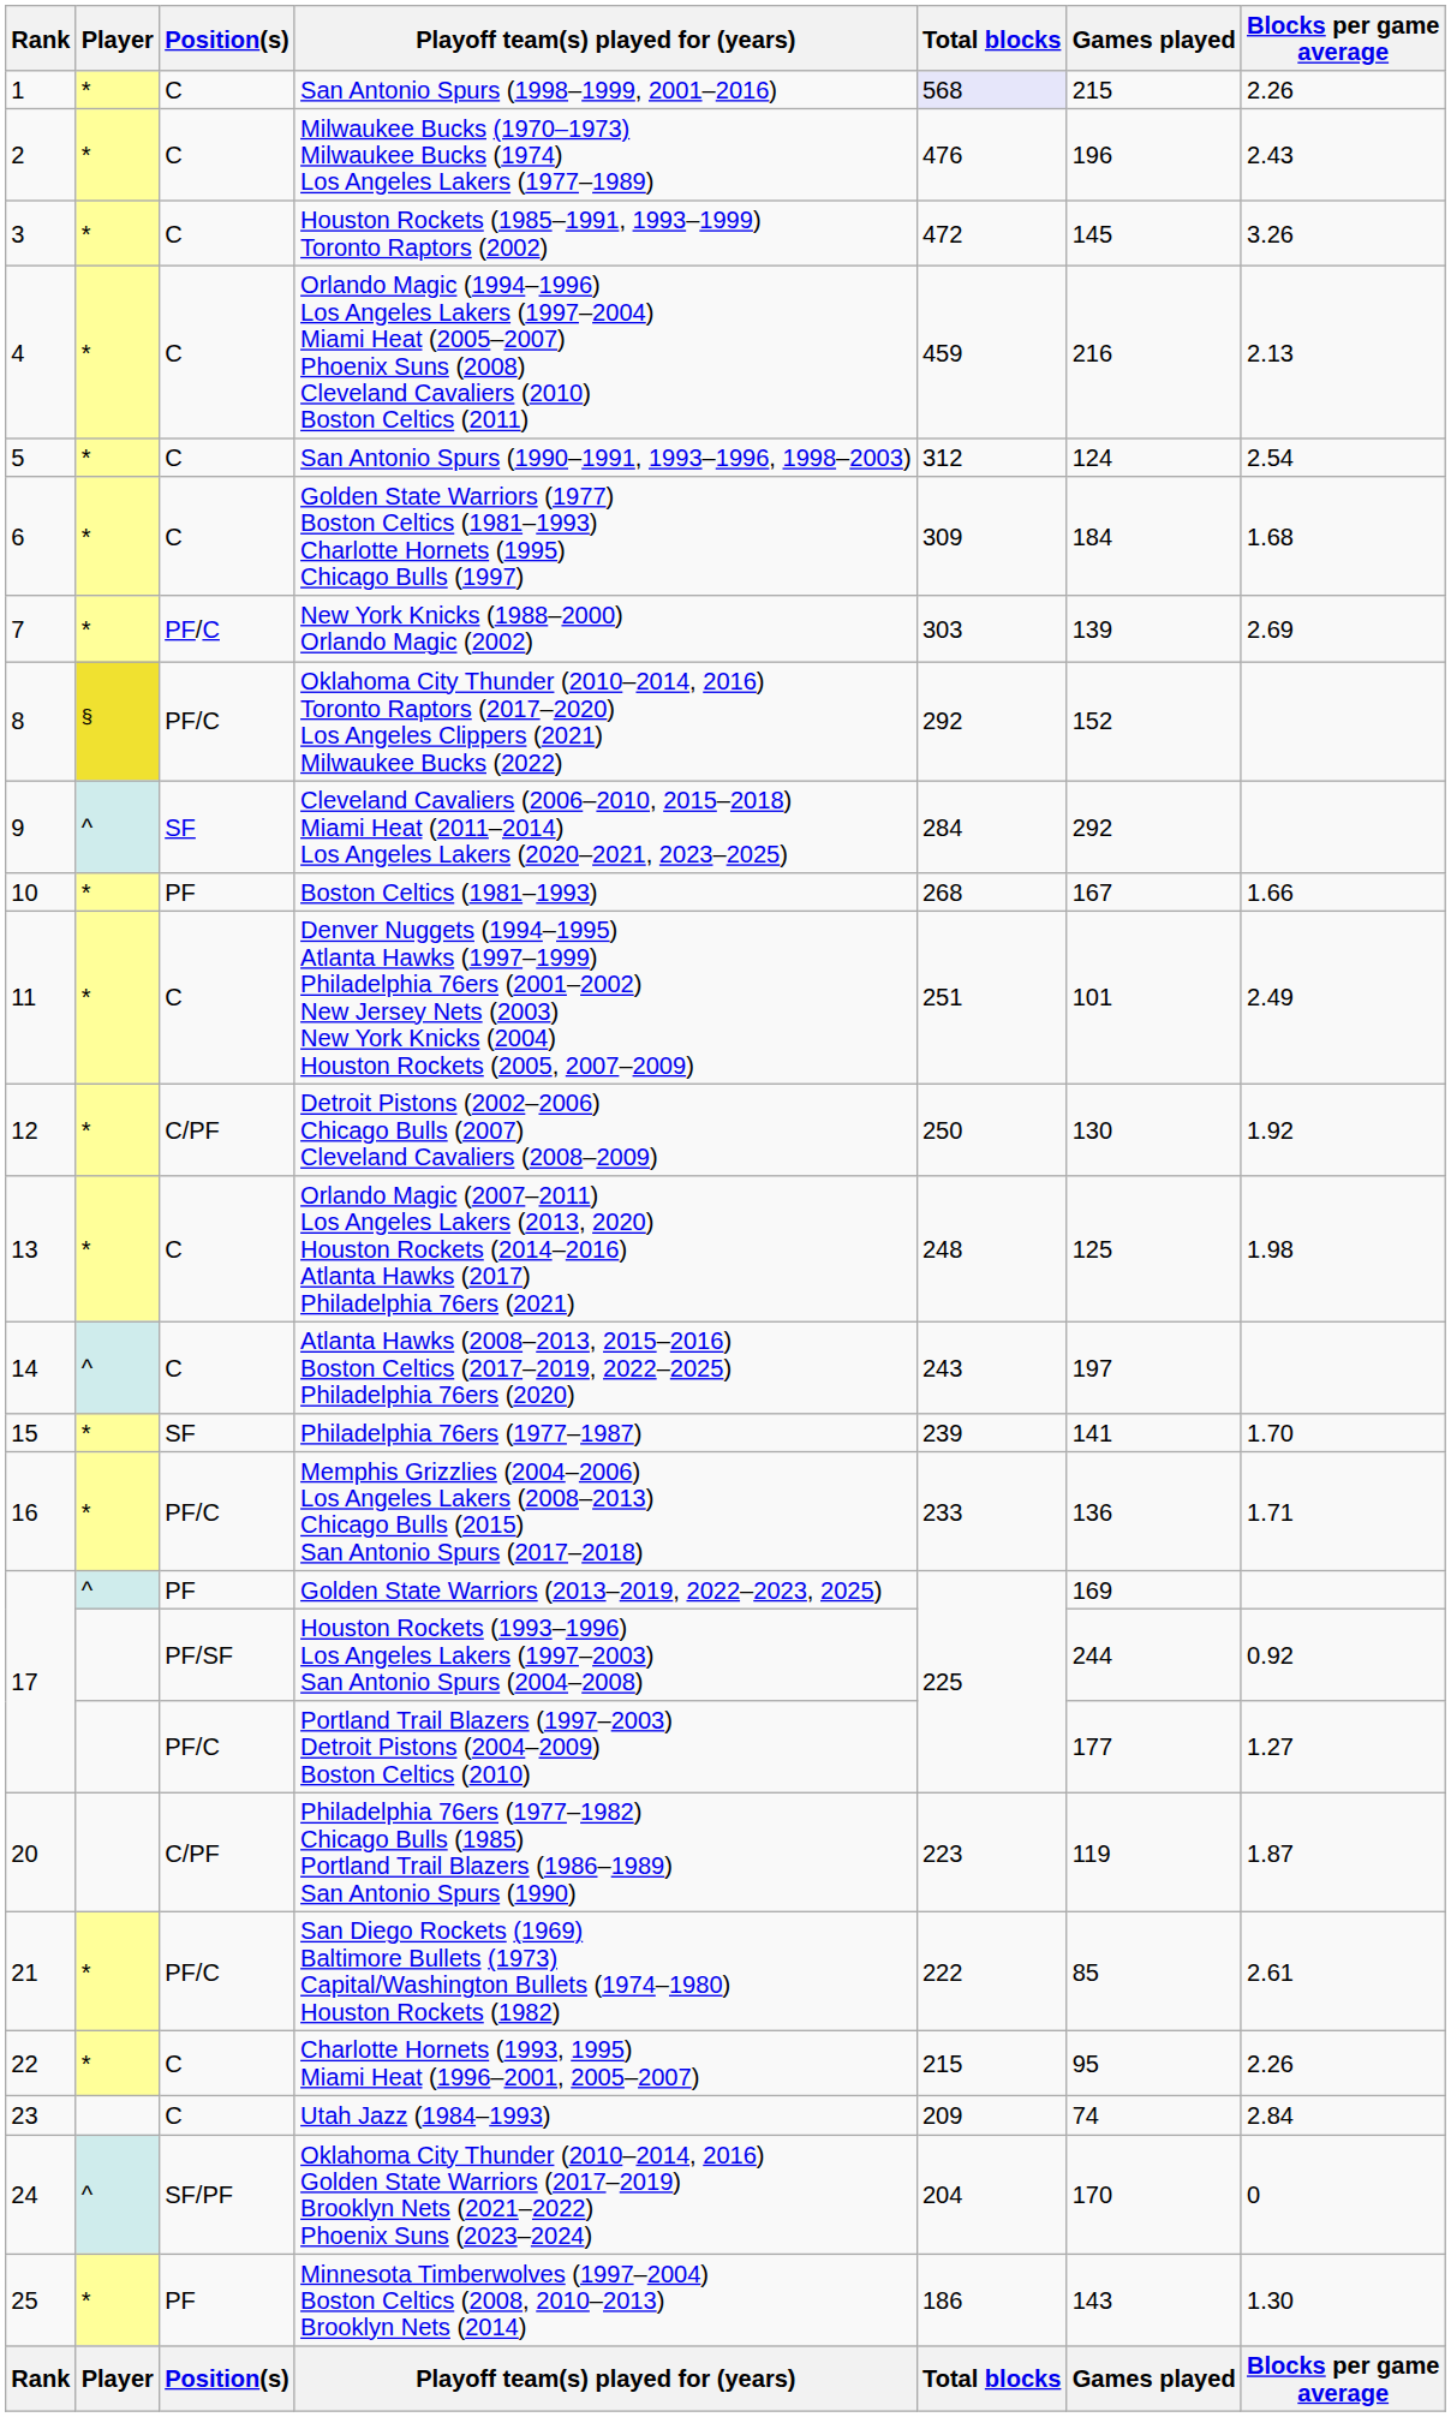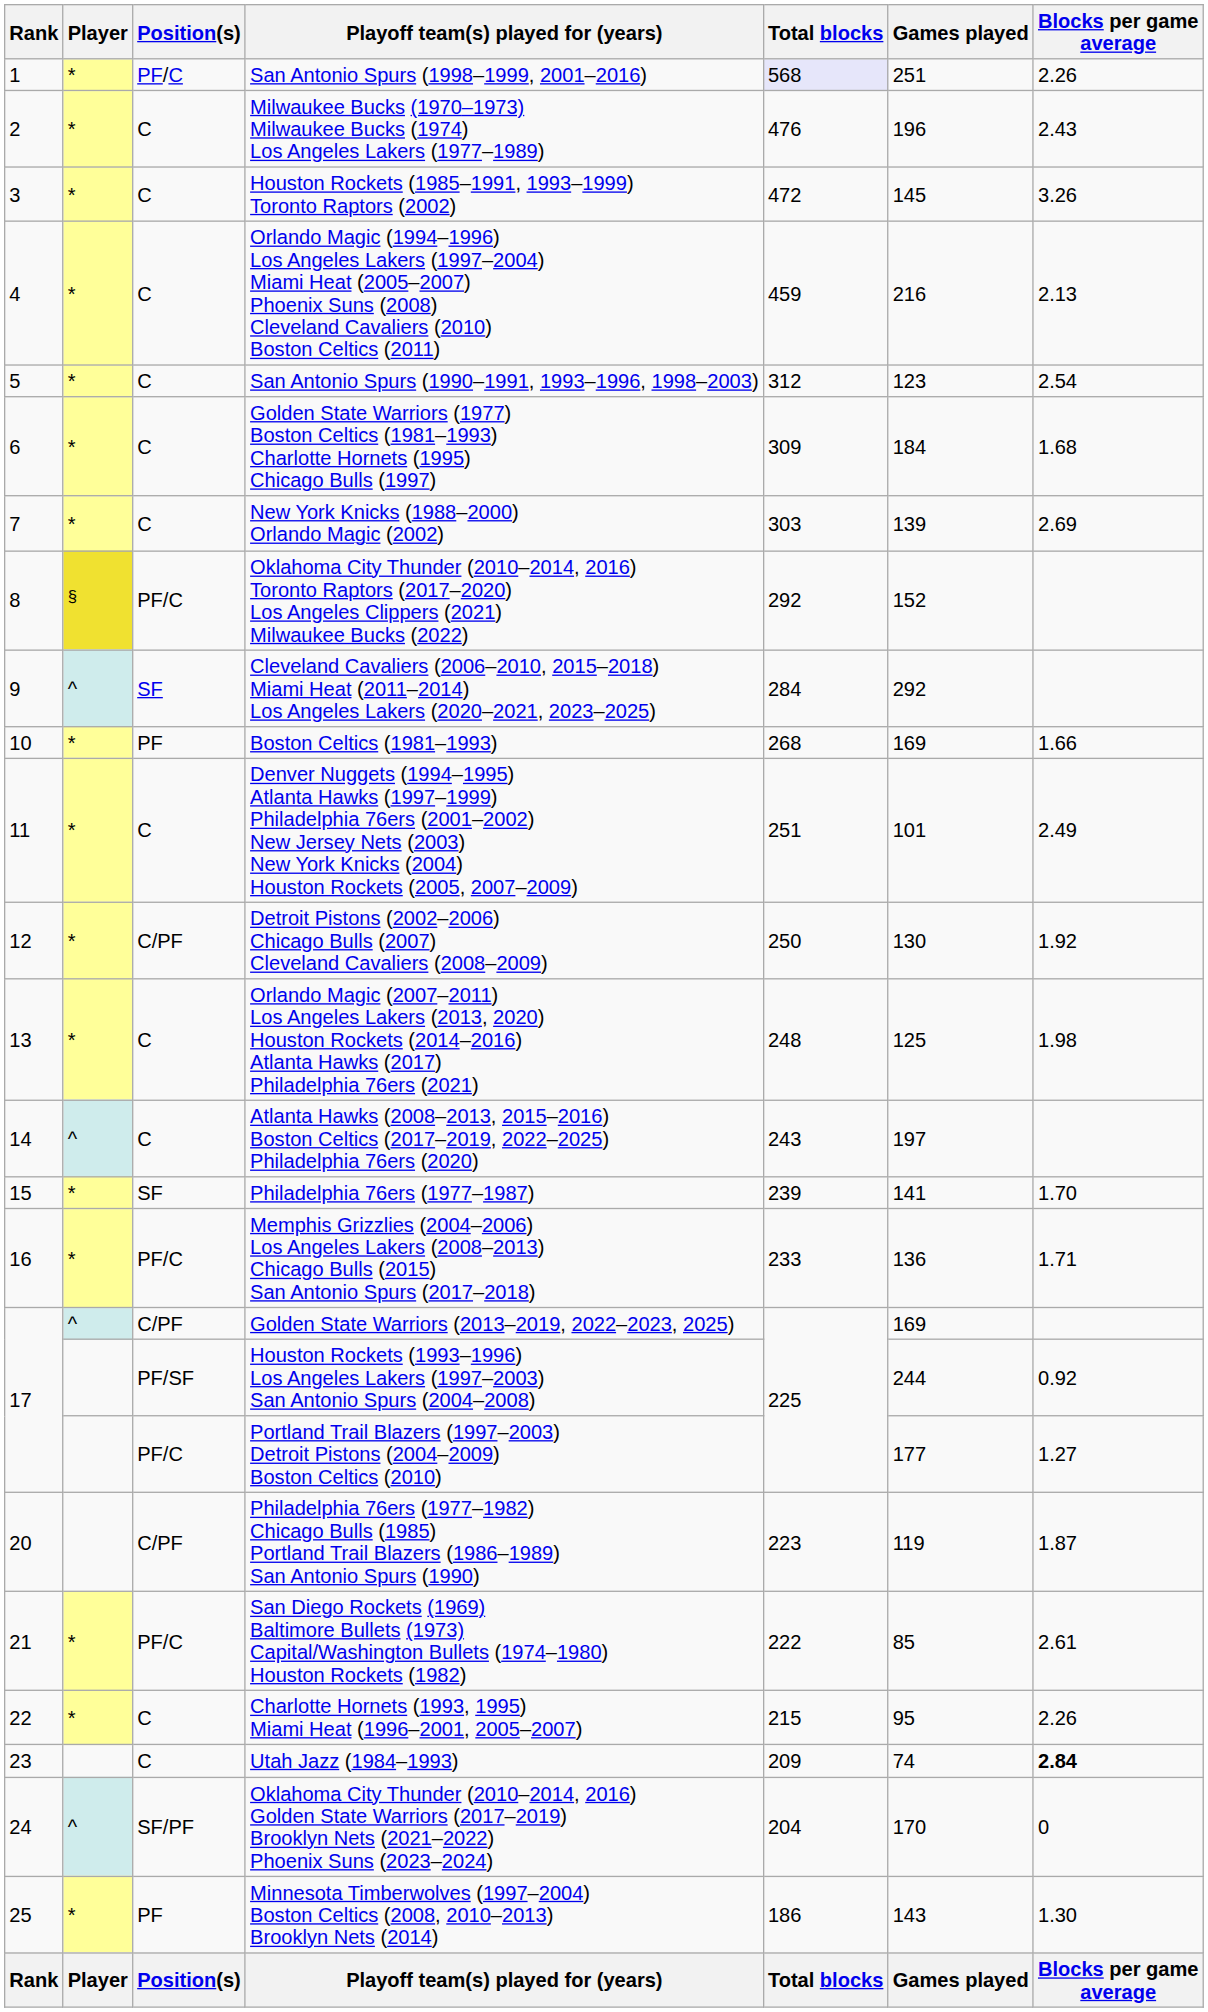 <table class="wikitable sortable" style="font-size: 95%;">
 <tr>
 <th>Rank</th>
 <th>Player</th>
 <th><a href='#'>Position</a>(s)</th>
 <th class="unsortable">Playoff team(s) played for (years)</th>
 <th>Total <a href='#'>blocks</a></th>
 <th>Games played</th>
 <th><a href='#'>Blocks</a> per game<br><a href='#'>average</a></th>
 </tr>
 <tr>
 <td>1</td>
 <td bgcolor="#FFFF99">*</td>
-<td>C</td>
+<td><a href='#'>PF</a>/<a href='#'>C</a></td>
 <td><a href='#'>San Antonio Spurs</a> (<a href='#'>1998</a>–<a href='#'>1999</a>, <a href='#'>2001</a>–<a href='#'>2016</a>)</td>
 <td style="background: lavender;">568</td>
-<td>215</td>
+<td>251</td>
 <td>2.26</td>
 </tr>
 <tr>
 <td>2</td>
 <td bgcolor="#FFFF99">*</td>
 <td>C</td>
 <td><a href='#'><span>Milwaukee Bucks</span></a> <a href='#'><span>(1970</span></a><a href='#'><span>–1973)</span></a><br><a href='#'>Milwaukee Bucks</a> (<a href='#'>1974</a>)<br><a href='#'>Los Angeles Lakers</a> (<a href='#'>1977</a>–<a href='#'>1989</a>)</td>
 <td>476</td>
 <td>196</td>
 <td>2.43</td>
 </tr>
 <tr>
 <td>3</td>
 <td bgcolor="#FFFF99">*</td>
 <td>C</td>
 <td><a href='#'>Houston Rockets</a> (<a href='#'>1985</a>–<a href='#'>1991</a>, <a href='#'>1993</a>–<a href='#'>1999</a>)<br><a href='#'>Toronto Raptors</a> (<a href='#'>2002</a>)</td>
 <td>472</td>
 <td>145</td>
 <td>3.26</td>
 </tr>
 <tr>
 <td>4</td>
 <td bgcolor="#FFFF99">*</td>
 <td>C</td>
 <td><a href='#'>Orlando Magic</a> (<a href='#'>1994</a>–<a href='#'>1996</a>)<br><a href='#'>Los Angeles Lakers</a> (<a href='#'>1997</a>–<a href='#'>2004</a>)<br><a href='#'>Miami Heat</a> (<a href='#'>2005</a>–<a href='#'>2007</a>)<br><a href='#'>Phoenix Suns</a> (<a href='#'>2008</a>)<br><a href='#'>Cleveland Cavaliers</a> (<a href='#'>2010</a>)<br><a href='#'>Boston Celtics</a> (<a href='#'>2011</a>)</td>
 <td>459</td>
 <td>216</td>
 <td>2.13</td>
 </tr>
 <tr>
 <td>5</td>
 <td bgcolor="#FFFF99">*</td>
 <td>C</td>
 <td><a href='#'>San Antonio Spurs</a> (<a href='#'>1990</a>–<a href='#'>1991</a>, <a href='#'>1993</a>–<a href='#'>1996</a>, <a href='#'>1998</a>–<a href='#'>2003</a>)</td>
 <td>312</td>
-<td>124</td>
+<td>123</td>
 <td>2.54</td>
 </tr>
 <tr>
 <td>6</td>
 <td bgcolor="#FFFF99">*</td>
 <td>C</td>
 <td><a href='#'>Golden State Warriors</a> (<a href='#'>1977</a>)<br><a href='#'>Boston Celtics</a> (<a href='#'>1981</a>–<a href='#'>1993</a>)<br><a href='#'>Charlotte Hornets</a> (<a href='#'>1995</a>)<br><a href='#'>Chicago Bulls</a> (<a href='#'>1997</a>)</td>
 <td>309</td>
 <td>184</td>
 <td>1.68</td>
 </tr>
 <tr>
 <td>7</td>
 <td bgcolor="#FFFF99">*</td>
-<td><a href='#'>PF</a>/<a href='#'>C</a></td>
+<td>C</td>
 <td><a href='#'>New York Knicks</a> (<a href='#'>1988</a>–<a href='#'>2000</a>)<br><a href='#'>Orlando Magic</a> (<a href='#'>2002</a>)</td>
 <td>303</td>
 <td>139</td>
 <td>2.69</td>
 </tr>
 <tr>
 <td>8</td>
 <td bgcolor="#F0E130"><sup>§</sup></td>
 <td>PF/C</td>
 <td><a href='#'>Oklahoma City Thunder</a> (<a href='#'>2010</a>–<a href='#'>2014</a>, <a href='#'>2016</a>)<br><a href='#'>Toronto Raptors</a> (<a href='#'>2017</a>–<a href='#'>2020</a>)<br><a href='#'>Los Angeles Clippers</a> (<a href='#'>2021</a>)<br><a href='#'>Milwaukee Bucks</a> (<a href='#'>2022</a>)</td>
 <td>292</td>
 <td>152</td>
 <td></td>
 </tr>
 <tr>
 <td>9</td>
 <td bgcolor="#CFECEC">^</td>
 <td><a href='#'>SF</a></td>
 <td><a href='#'>Cleveland Cavaliers</a> (<a href='#'>2006</a>–<a href='#'>2010</a>, <a href='#'>2015</a>–<a href='#'>2018</a>)<br><a href='#'>Miami Heat</a> (<a href='#'>2011</a>–<a href='#'>2014</a>)<br><a href='#'>Los Angeles Lakers</a> (<a href='#'>2020</a>–<a href='#'>2021</a>, <a href='#'>2023</a>–<a href='#'>2025</a>)</td>
 <td>284</td>
 <td>292</td>
 <td></td>
 </tr>
 <tr>
 <td>10</td>
 <td bgcolor="#FFFF99">*</td>
 <td>PF</td>
 <td><a href='#'>Boston Celtics</a> (<a href='#'>1981</a>–<a href='#'>1993</a>)</td>
 <td>268</td>
-<td>167</td>
+<td>169</td>
 <td>1.66</td>
 </tr>
 <tr>
 <td>11</td>
 <td bgcolor="#FFFF99">*</td>
 <td>C</td>
 <td><a href='#'>Denver Nuggets</a> (<a href='#'>1994</a>–<a href='#'>1995</a>)<br><a href='#'>Atlanta Hawks</a> (<a href='#'>1997</a>–<a href='#'>1999</a>)<br><a href='#'>Philadelphia 76ers</a> (<a href='#'>2001</a>–<a href='#'>2002</a>)<br><a href='#'>New Jersey Nets</a> (<a href='#'>2003</a>)<br><a href='#'>New York Knicks</a> (<a href='#'>2004</a>)<br><a href='#'>Houston Rockets</a> (<a href='#'>2005</a>, <a href='#'>2007</a>–<a href='#'>2009</a>)</td>
 <td>251</td>
 <td>101</td>
 <td>2.49</td>
 </tr>
 <tr>
 <td>12</td>
 <td bgcolor="#FFFF99">*</td>
 <td>C/PF</td>
 <td><a href='#'>Detroit Pistons</a> (<a href='#'>2002</a>–<a href='#'>2006</a>)<br><a href='#'>Chicago Bulls</a> (<a href='#'>2007</a>)<br><a href='#'>Cleveland Cavaliers</a> (<a href='#'>2008</a>–<a href='#'>2009</a>)</td>
 <td>250</td>
 <td>130</td>
 <td>1.92</td>
 </tr>
 <tr>
 <td>13</td>
 <td bgcolor="#FFFF99">*</td>
 <td>C</td>
 <td><a href='#'>Orlando Magic</a> (<a href='#'>2007</a>–<a href='#'>2011</a>)<br><a href='#'>Los Angeles Lakers</a> (<a href='#'>2013</a>, <a href='#'>2020</a>)<br><a href='#'>Houston Rockets</a> (<a href='#'>2014</a>–<a href='#'>2016</a>)<br><a href='#'>Atlanta Hawks</a> (<a href='#'>2017</a>)<br><a href='#'>Philadelphia 76ers</a> (<a href='#'>2021</a>)</td>
 <td>248</td>
 <td>125</td>
 <td>1.98</td>
 </tr>
 <tr>
 <td>14</td>
 <td bgcolor="#CFECEC">^</td>
 <td>C</td>
 <td><a href='#'>Atlanta Hawks</a> (<a href='#'>2008</a>–<a href='#'>2013</a>, <a href='#'>2015</a>–<a href='#'>2016</a>)<br><a href='#'>Boston Celtics</a> (<a href='#'>2017</a>–<a href='#'>2019</a>, <a href='#'>2022</a>–<a href='#'>2025</a>)<br><a href='#'>Philadelphia 76ers</a> (<a href='#'>2020</a>)</td>
 <td>243</td>
 <td>197</td>
 <td></td>
 </tr>
 <tr>
 <td>15</td>
 <td bgcolor="#FFFF99">*</td>
 <td>SF</td>
 <td><a href='#'>Philadelphia 76ers</a> (<a href='#'>1977</a>–<a href='#'>1987</a>)</td>
 <td>239</td>
 <td>141</td>
 <td>1.70</td>
 </tr>
 <tr>
 <td>16</td>
 <td bgcolor="FFFF99">*</td>
 <td>PF/C</td>
 <td><a href='#'>Memphis Grizzlies</a> (<a href='#'>2004</a>–<a href='#'>2006</a>)<br><a href='#'>Los Angeles Lakers</a> (<a href='#'>2008</a>–<a href='#'>2013</a>)<br><a href='#'>Chicago Bulls</a> (<a href='#'>2015</a>)<br><a href='#'>San Antonio Spurs</a> (<a href='#'>2017</a>–<a href='#'>2018</a>)</td>
 <td>233</td>
 <td>136</td>
 <td>1.71</td>
 </tr>
 <tr>
 <td rowspan=3>17</td>
 <td bgcolor="#CFECEC">^</td>
-<td>PF</td>
+<td>C/PF</td>
 <td><a href='#'>Golden State Warriors</a> (<a href='#'>2013</a>–<a href='#'>2019</a>, <a href='#'>2022</a>–<a href='#'>2023</a>, <a href='#'>2025</a>)</td>
 <td rowspan=3>225</td>
 <td>169</td>
 <td></td>
 </tr>
 <tr>
 <td></td>
 <td>PF/SF</td>
 <td><a href='#'>Houston Rockets</a> (<a href='#'>1993</a>–<a href='#'>1996</a>)<br><a href='#'>Los Angeles Lakers</a> (<a href='#'>1997</a>–<a href='#'>2003</a>)<br><a href='#'>San Antonio Spurs</a> (<a href='#'>2004</a>–<a href='#'>2008</a>)</td>
 <td>244</td>
 <td>0.92</td>
 </tr>
 <tr>
 <td></td>
 <td>PF/C</td>
 <td><a href='#'>Portland Trail Blazers</a> (<a href='#'>1997</a>–<a href='#'>2003</a>)<br><a href='#'>Detroit Pistons</a> (<a href='#'>2004</a>–<a href='#'>2009</a>)<br><a href='#'>Boston Celtics</a> (<a href='#'>2010</a>)</td>
 <td>177</td>
 <td>1.27</td>
 </tr>
 <tr>
 <td>20</td>
 <td></td>
 <td>C/PF</td>
 <td><a href='#'>Philadelphia 76ers</a> (<a href='#'>1977</a>–<a href='#'>1982</a>)<br><a href='#'>Chicago Bulls</a> (<a href='#'>1985</a>)<br><a href='#'>Portland Trail Blazers</a> (<a href='#'>1986</a>–<a href='#'>1989</a>)<br><a href='#'>San Antonio Spurs</a> (<a href='#'>1990</a>)</td>
 <td>223</td>
 <td>119</td>
 <td>1.87</td>
 </tr>
 <tr>
 <td>21</td>
 <td bgcolor="#FFFF99">*</td>
 <td>PF/C</td>
 <td><a href='#'><span>San Diego Rockets</span></a> <a href='#'><span>(1969)</span></a><br><a href='#'><span>Baltimore Bullets</span></a> <a href='#'><span>(1973)</span></a><br><a href='#'>Capital/Washington Bullets</a> (<a href='#'>1974</a>–<a href='#'>1980</a>)<br><a href='#'>Houston Rockets</a> (<a href='#'>1982</a>)</td>
 <td>222</td>
 <td>85</td>
 <td>2.61</td>
 </tr>
 <tr>
 <td>22</td>
 <td bgcolor="#FFFF99">*</td>
 <td>C</td>
 <td><a href='#'>Charlotte Hornets</a> (<a href='#'>1993</a>, <a href='#'>1995</a>)<br><a href='#'>Miami Heat</a> (<a href='#'>1996</a>–<a href='#'>2001</a>, <a href='#'>2005</a>–<a href='#'>2007</a>)</td>
 <td>215</td>
 <td>95</td>
 <td>2.26</td>
 </tr>
 <tr>
 <td>23</td>
 <td></td>
 <td>C</td>
 <td><a href='#'>Utah Jazz</a> (<a href='#'>1984</a>–<a href='#'>1993</a>)</td>
 <td>209</td>
 <td>74</td>
-<td>2.84</td>
+<td><strong>2.84</strong></td>
 </tr>
 <tr>
 <td>24</td>
 <td bgcolor="#CFECEC">^</td>
 <td>SF/PF</td>
 <td><a href='#'>Oklahoma City Thunder</a> (<a href='#'>2010</a>–<a href='#'>2014</a>, <a href='#'>2016</a>)<br><a href='#'>Golden State Warriors</a> (<a href='#'>2017</a>–<a href='#'>2019</a>)<br><a href='#'>Brooklyn Nets</a> (<a href='#'>2021</a>–<a href='#'>2022</a>)<br><a href='#'>Phoenix Suns</a> (<a href='#'>2023</a>–<a href='#'>2024</a>)</td>
 <td>204</td>
 <td>170</td>
 <td>0</td>
 </tr>
 <tr>
 <td>25</td>
 <td bgcolor="#FFFF99">*</td>
 <td>PF</td>
 <td><a href='#'>Minnesota Timberwolves</a> (<a href='#'>1997</a>–<a href='#'>2004</a>)<br><a href='#'>Boston Celtics</a> (<a href='#'>2008</a>, <a href='#'>2010</a>–<a href='#'>2013</a>)<br><a href='#'>Brooklyn Nets</a> (<a href='#'>2014</a>)</td>
 <td>186</td>
 <td>143</td>
 <td>1.30</td>
 </tr>
 <tr>
 <th>Rank</th>
 <th>Player</th>
 <th><a href='#'>Position</a>(s)</th>
 <th class="unsortable">Playoff team(s) played for (years)</th>
 <th>Total <a href='#'>blocks</a></th>
 <th>Games played</th>
 <th><a href='#'>Blocks</a> per game<br><a href='#'>average</a></th>
 </tr>
 </table>
